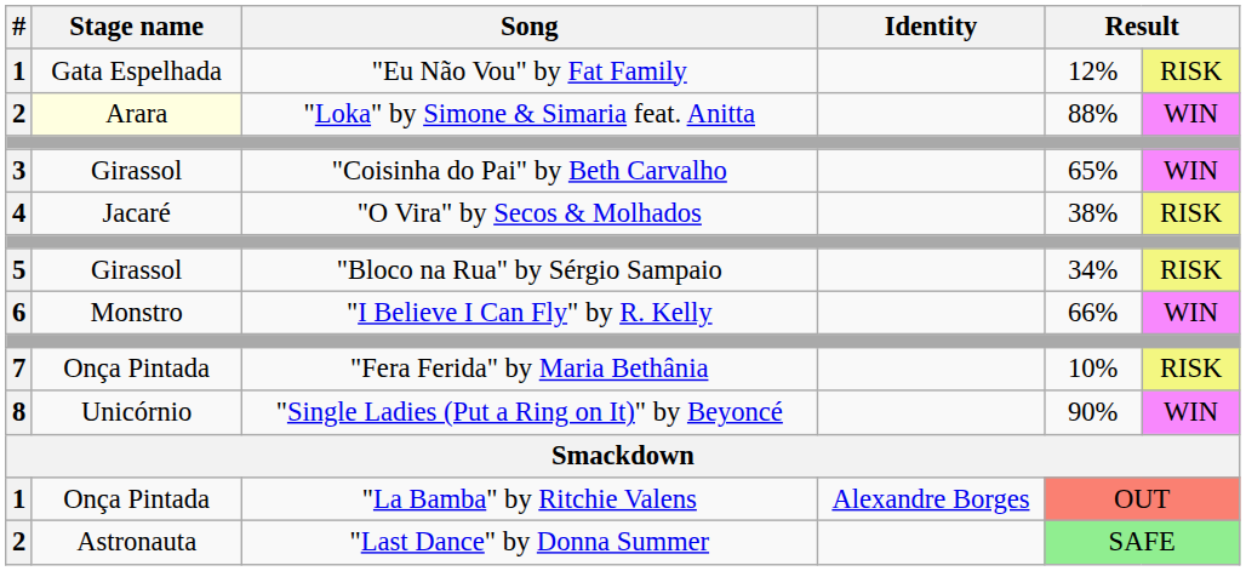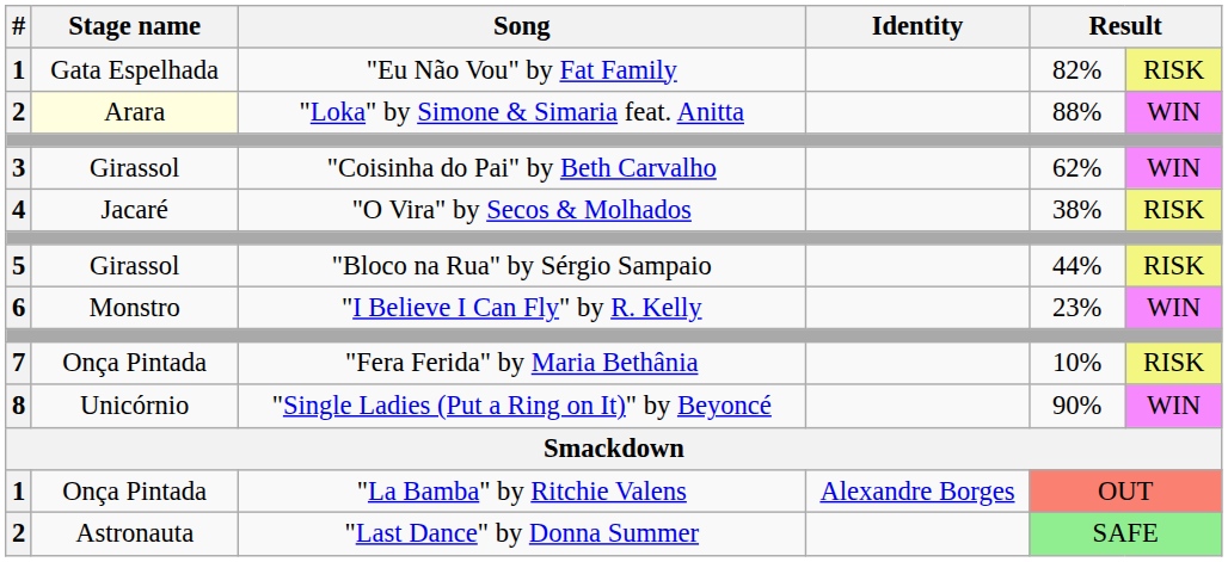 <table class="wikitable plainrowheaders" style="text-align: center;">
 <tr>
 <th>#</th>
 <th width=115>Stage name</th>
 <th width=330>Song</th>
 <th width=125>Identity</th>
 <th width=100 colspan=2>Result</th>
 </tr>
 <tr>
 <th>1</th>
 <td>Gata Espelhada</td>
 <td>"Eu Não Vou" by <a href='#'>Fat Family</a></td>
 <td></td>
-<td width=50>12%</td>
+<td width=50>82%</td>
 <td width=50 bgcolor="#F3F781">RISK</td>
 </tr>
 <tr>
 <th>2</th>
 <td style="background: lightyellow;">Arara</td>
 <td>"<a href='#'>Loka</a>" by <a href='#'>Simone & Simaria</a> feat. <a href='#'>Anitta</a></td>
 <td></td>
 <td>88%</td>
 <td bgcolor="#F888FD">WIN</td>
 </tr>
 <tr>
 <td bgcolor="#A9A9A9" colspan="6"></td>
 </tr>
 <tr>
 <th>3</th>
 <td>Girassol</td>
 <td>"Coisinha do Pai" by <a href='#'>Beth Carvalho</a></td>
 <td></td>
-<td>65%</td>
+<td>62%</td>
 <td bgcolor="#F888FD">WIN</td>
 </tr>
 <tr>
 <th>4</th>
 <td>Jacaré</td>
 <td>"O Vira" by <a href='#'>Secos & Molhados</a></td>
 <td></td>
 <td>38%</td>
 <td bgcolor="#F3F781">RISK</td>
 </tr>
 <tr>
 <td bgcolor="#A9A9A9" colspan="6"></td>
 </tr>
 <tr>
 <th>5</th>
 <td>Girassol</td>
 <td>"Bloco na Rua" by Sérgio Sampaio</td>
 <td></td>
-<td>34%</td>
+<td>44%</td>
 <td bgcolor="#F3F781">RISK</td>
 </tr>
 <tr>
 <th>6</th>
 <td>Monstro</td>
 <td>"<a href='#'>I Believe I Can Fly</a>" by <a href='#'>R. Kelly</a></td>
 <td></td>
-<td>66%</td>
+<td>23%</td>
 <td bgcolor="#F888FD">WIN</td>
 </tr>
 <tr>
 <td bgcolor="#A9A9A9" colspan="6"></td>
 </tr>
 <tr>
 <th>7</th>
 <td>Onça Pintada</td>
 <td>"Fera Ferida" by <a href='#'>Maria Bethânia</a></td>
 <td></td>
 <td>10%</td>
 <td bgcolor="#F3F781">RISK</td>
 </tr>
 <tr>
 <th>8</th>
 <td>Unicórnio</td>
 <td>"<a href='#'>Single Ladies (Put a Ring on It)</a>" by <a href='#'>Beyoncé</a></td>
 <td></td>
 <td>90%</td>
 <td bgcolor="#F888FD">WIN</td>
 </tr>
 <tr>
 <th colspan="6">Smackdown</th>
 </tr>
 <tr>
 <th>1</th>
 <td>Onça Pintada</td>
 <td>"<a href='#'>La Bamba</a>" by <a href='#'>Ritchie Valens</a></td>
 <td><a href='#'>Alexandre Borges</a></td>
 <td colspan="2" bgcolor="#FA8072">OUT</td>
 </tr>
 <tr>
 <th>2</th>
 <td>Astronauta</td>
 <td>"<a href='#'>Last Dance</a>" by <a href='#'>Donna Summer</a></td>
 <td></td>
 <td colspan="2" bgcolor="lightgreen">SAFE</td>
 </tr>
 </table>
